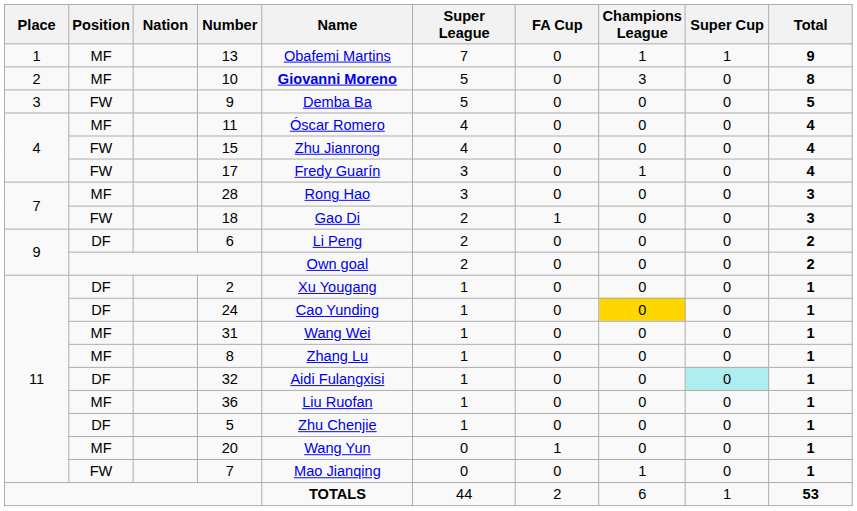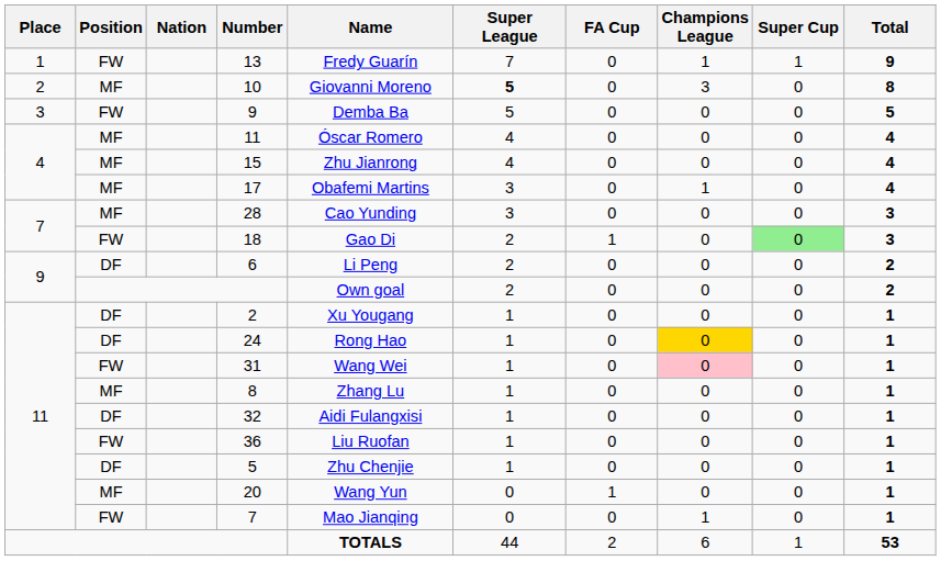 <table class="wikitable" style="font-size: 95%; text-align: center;">
 <tr>
 <th width=60>Place</th>
 <th width=60>Position</th>
 <th width=60>Nation</th>
 <th width=60>Number</th>
 <th width=150>Name</th>
 <th width=100>Super League</th>
 <th width=80>FA Cup</th>
 <th width=80>Champions League</th>
 <th width=80>Super Cup</th>
 <th width=80><strong>Total</strong></th>
 </tr>
 <tr>
 <td>1</td>
-<td>MF</td>
+<td>FW</td>
 <td></td>
 <td>13</td>
-<td><a href='#'>Obafemi Martins</a></td>
+<td><a href='#'>Fredy Guarín</a></td>
 <td>7</td>
 <td>0</td>
 <td>1</td>
 <td>1</td>
 <td><strong>9</strong></td>
 </tr>
 <tr>
 <td>2</td>
 <td>MF</td>
 <td></td>
 <td>10</td>
-<td><strong><a href='#'>Giovanni Moreno</a></strong></td>
-<td>5</td>
+<td><a href='#'>Giovanni Moreno</a></td>
+<td><strong>5</strong></td>
 <td>0</td>
 <td>3</td>
 <td>0</td>
 <td><strong>8</strong></td>
 </tr>
 <tr>
 <td>3</td>
 <td>FW</td>
 <td></td>
 <td>9</td>
 <td><a href='#'>Demba Ba</a></td>
 <td>5</td>
 <td>0</td>
 <td>0</td>
 <td>0</td>
 <td><strong>5</strong></td>
 </tr>
 <tr>
 <td rowspan="3">4</td>
 <td>MF</td>
 <td></td>
 <td>11</td>
 <td><a href='#'>Óscar Romero</a></td>
 <td>4</td>
 <td>0</td>
 <td>0</td>
 <td>0</td>
 <td><strong>4</strong></td>
 </tr>
 <tr>
-<td>FW</td>
+<td>MF</td>
 <td></td>
 <td>15</td>
 <td><a href='#'>Zhu Jianrong</a></td>
 <td>4</td>
 <td>0</td>
 <td>0</td>
 <td>0</td>
 <td><strong>4</strong></td>
 </tr>
 <tr>
-<td>FW</td>
+<td>MF</td>
 <td></td>
 <td>17</td>
-<td><a href='#'>Fredy Guarín</a></td>
+<td><a href='#'>Obafemi Martins</a></td>
 <td>3</td>
 <td>0</td>
 <td>1</td>
 <td>0</td>
 <td><strong>4</strong></td>
 </tr>
 <tr>
 <td rowspan="2">7</td>
 <td>MF</td>
 <td></td>
 <td>28</td>
-<td><a href='#'>Rong Hao</a></td>
+<td><a href='#'>Cao Yunding</a></td>
 <td>3</td>
 <td>0</td>
 <td>0</td>
 <td>0</td>
 <td><strong>3</strong></td>
 </tr>
 <tr>
 <td>FW</td>
 <td></td>
 <td>18</td>
 <td><a href='#'>Gao Di</a></td>
 <td>2</td>
 <td>1</td>
 <td>0</td>
-<td>0</td>
+<td style="background: lightgreen;">0</td>
 <td><strong>3</strong></td>
 </tr>
 <tr>
 <td rowspan="2">9</td>
 <td>DF</td>
 <td></td>
 <td>6</td>
 <td><a href='#'>Li Peng</a></td>
 <td>2</td>
 <td>0</td>
 <td>0</td>
 <td>0</td>
 <td><strong>2</strong></td>
 </tr>
 <tr>
 <td colspan="3"></td>
 <td><a href='#'>Own goal</a></td>
 <td>2</td>
 <td>0</td>
 <td>0</td>
 <td>0</td>
 <td><strong>2</strong></td>
 </tr>
 <tr>
 <td rowspan="9">11</td>
 <td>DF</td>
 <td></td>
 <td>2</td>
 <td><a href='#'>Xu Yougang</a></td>
 <td>1</td>
 <td>0</td>
 <td>0</td>
 <td>0</td>
 <td><strong>1</strong></td>
 </tr>
 <tr>
 <td>DF</td>
 <td></td>
 <td>24</td>
-<td><a href='#'>Cao Yunding</a></td>
+<td><a href='#'>Rong Hao</a></td>
 <td>1</td>
 <td>0</td>
 <td style="background: gold;">0</td>
 <td>0</td>
 <td><strong>1</strong></td>
 </tr>
 <tr>
-<td>MF</td>
+<td>FW</td>
 <td></td>
 <td>31</td>
 <td><a href='#'>Wang Wei</a></td>
 <td>1</td>
 <td>0</td>
-<td>0</td>
+<td style="background: pink;">0</td>
 <td>0</td>
 <td><strong>1</strong></td>
 </tr>
 <tr>
 <td>MF</td>
 <td></td>
 <td>8</td>
 <td><a href='#'>Zhang Lu</a></td>
 <td>1</td>
 <td>0</td>
 <td>0</td>
 <td>0</td>
 <td><strong>1</strong></td>
 </tr>
 <tr>
 <td>DF</td>
 <td></td>
 <td>32</td>
 <td><a href='#'>Aidi Fulangxisi</a></td>
 <td>1</td>
 <td>0</td>
 <td>0</td>
-<td style="background: paleturquoise;">0</td>
+<td>0</td>
 <td><strong>1</strong></td>
 </tr>
 <tr>
-<td>MF</td>
+<td>FW</td>
 <td></td>
 <td>36</td>
 <td><a href='#'>Liu Ruofan</a></td>
 <td>1</td>
 <td>0</td>
 <td>0</td>
 <td>0</td>
 <td><strong>1</strong></td>
 </tr>
 <tr>
 <td>DF</td>
 <td></td>
 <td>5</td>
 <td><a href='#'>Zhu Chenjie</a></td>
 <td>1</td>
 <td>0</td>
 <td>0</td>
 <td>0</td>
 <td><strong>1</strong></td>
 </tr>
 <tr>
 <td>MF</td>
 <td></td>
 <td>20</td>
 <td><a href='#'>Wang Yun</a></td>
 <td>0</td>
 <td>1</td>
 <td>0</td>
 <td>0</td>
 <td><strong>1</strong></td>
 </tr>
 <tr>
 <td>FW</td>
 <td></td>
 <td>7</td>
 <td><a href='#'>Mao Jianqing</a></td>
 <td>0</td>
 <td>0</td>
 <td>1</td>
 <td>0</td>
 <td><strong>1</strong></td>
 </tr>
 <tr>
 <td colspan="4"></td>
 <td><strong>TOTALS</strong></td>
 <td>44</td>
 <td>2</td>
 <td>6</td>
 <td>1</td>
 <td><strong>53</strong></td>
 </tr>
 </table>
